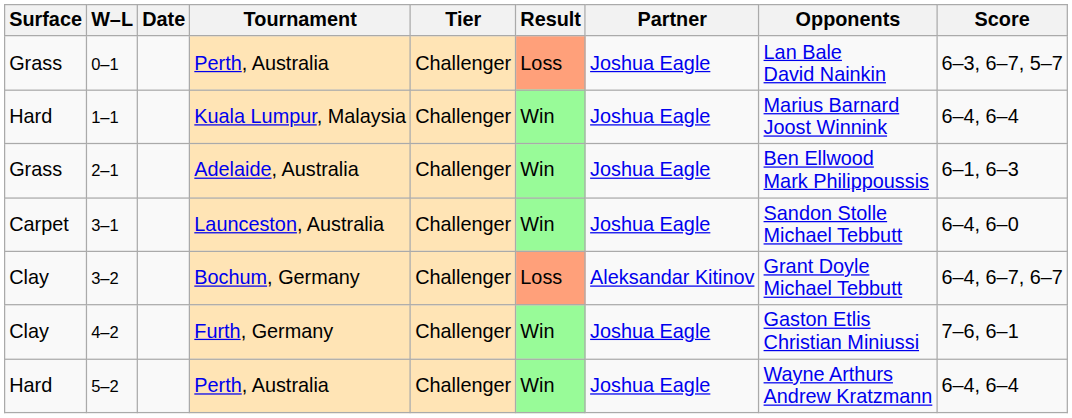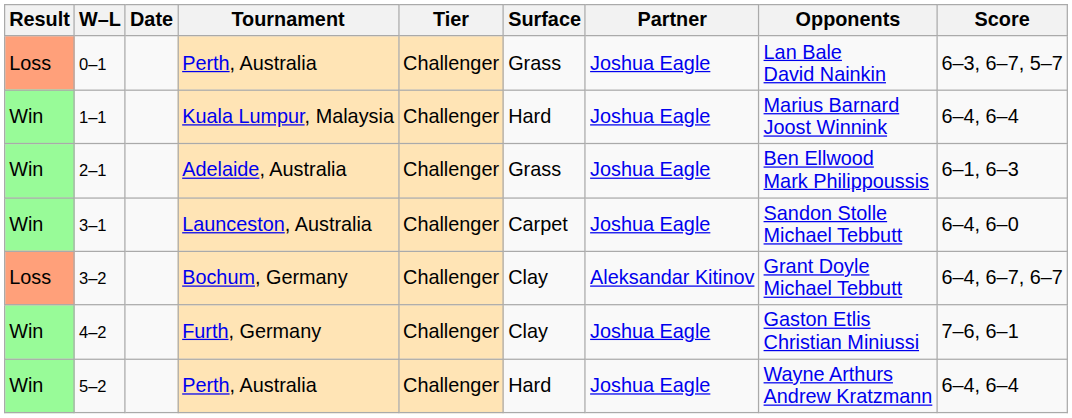 <table class="sortable wikitable">
 <tr>
-<th>Surface</th>
+<th>Result</th>
 <th class="unsortable">W–L</th>
 <th>Date</th>
 <th>Tournament</th>
 <th>Tier</th>
-<th>Result</th>
+<th>Surface</th>
 <th>Partner</th>
 <th>Opponents</th>
 <th class="unsortable">Score</th>
 </tr>
 <tr>
-<td>Grass</td>
+<td style="background:#ffa07a;">Loss</td>
 <td><small>0–1</small></td>
 <td></td>
 <td style="background:moccasin;"><a href='#'>Perth</a>, Australia</td>
 <td style="background:moccasin;">Challenger</td>
-<td style="background:#ffa07a;">Loss</td>
+<td>Grass</td>
 <td> <a href='#'>Joshua Eagle</a></td>
 <td> <a href='#'>Lan Bale</a> <br>  <a href='#'>David Nainkin</a></td>
 <td>6–3, 6–7, 5–7</td>
 </tr>
 <tr>
-<td>Hard</td>
+<td style="background:#98fb98;">Win</td>
 <td><small>1–1</small></td>
 <td></td>
 <td style="background:moccasin;"><a href='#'>Kuala Lumpur</a>, Malaysia</td>
 <td style="background:moccasin;">Challenger</td>
-<td style="background:#98fb98;">Win</td>
+<td>Hard</td>
 <td> <a href='#'>Joshua Eagle</a></td>
 <td> <a href='#'>Marius Barnard</a> <br>  <a href='#'>Joost Winnink</a></td>
 <td>6–4, 6–4</td>
 </tr>
 <tr>
-<td>Grass</td>
+<td style="background:#98fb98;">Win</td>
 <td><small>2–1</small></td>
 <td></td>
 <td style="background:moccasin;"><a href='#'>Adelaide</a>, Australia</td>
 <td style="background:moccasin;">Challenger</td>
-<td style="background:#98fb98;">Win</td>
+<td>Grass</td>
 <td> <a href='#'>Joshua Eagle</a></td>
 <td> <a href='#'>Ben Ellwood</a> <br>  <a href='#'>Mark Philippoussis</a></td>
 <td>6–1, 6–3</td>
 </tr>
 <tr>
-<td>Carpet</td>
+<td style="background:#98fb98;">Win</td>
 <td><small>3–1</small></td>
 <td></td>
 <td style="background:moccasin;"><a href='#'>Launceston</a>, Australia</td>
 <td style="background:moccasin;">Challenger</td>
-<td style="background:#98fb98;">Win</td>
+<td>Carpet</td>
 <td> <a href='#'>Joshua Eagle</a></td>
 <td> <a href='#'>Sandon Stolle</a> <br>  <a href='#'>Michael Tebbutt</a></td>
 <td>6–4, 6–0</td>
 </tr>
 <tr>
-<td>Clay</td>
+<td style="background:#ffa07a;">Loss</td>
 <td><small>3–2</small></td>
 <td></td>
 <td style="background:moccasin;"><a href='#'>Bochum</a>, Germany</td>
 <td style="background:moccasin;">Challenger</td>
-<td style="background:#ffa07a;">Loss</td>
+<td>Clay</td>
 <td> <a href='#'>Aleksandar Kitinov</a></td>
 <td> <a href='#'>Grant Doyle</a> <br>  <a href='#'>Michael Tebbutt</a></td>
 <td>6–4, 6–7, 6–7</td>
 </tr>
 <tr>
-<td>Clay</td>
+<td style="background:#98fb98;">Win</td>
 <td><small>4–2</small></td>
 <td></td>
 <td style="background:moccasin;"><a href='#'>Furth</a>, Germany</td>
 <td style="background:moccasin;">Challenger</td>
-<td style="background:#98fb98;">Win</td>
+<td>Clay</td>
 <td> <a href='#'>Joshua Eagle</a></td>
 <td> <a href='#'>Gaston Etlis</a> <br>  <a href='#'>Christian Miniussi</a></td>
 <td>7–6, 6–1</td>
 </tr>
 <tr>
-<td>Hard</td>
+<td style="background:#98fb98;">Win</td>
 <td><small>5–2</small></td>
 <td></td>
 <td style="background:moccasin;"><a href='#'>Perth</a>, Australia</td>
 <td style="background:moccasin;">Challenger</td>
-<td style="background:#98fb98;">Win</td>
+<td>Hard</td>
 <td> <a href='#'>Joshua Eagle</a></td>
 <td> <a href='#'>Wayne Arthurs</a> <br>  <a href='#'>Andrew Kratzmann</a></td>
 <td>6–4, 6–4</td>
 </tr>
 </table>
